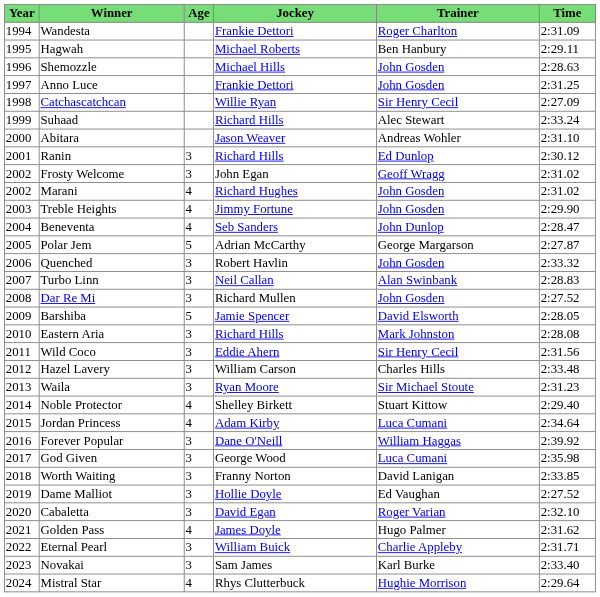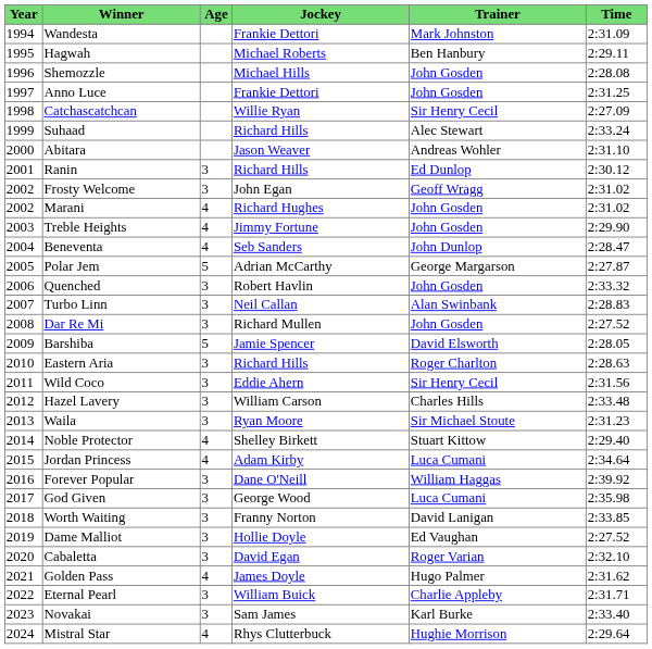 <table class = "sortable" | border="1" style="border-collapse: collapse; font-size:90%">
 <tr bgcolor="#77dd77" align="center">
 <th style="width:36px"><strong>Year</strong></th>
 <th style="width:160px"><strong>Winner</strong></th>
 <th style="width:30px"><strong>Age</strong></th>
 <th style="width:180px"><strong>Jockey</strong></th>
 <th style="width:180px"><strong>Trainer</strong></th>
 <th style="width:60px"><strong>Time</strong></th>
 </tr>
 <tr>
 <td>1994</td>
 <td>Wandesta</td>
 <td></td>
 <td><a href='#'>Frankie Dettori</a></td>
-<td><a href='#'>Roger Charlton</a></td>
+<td><a href='#'>Mark Johnston</a></td>
 <td>2:31.09</td>
 </tr>
 <tr>
 <td>1995</td>
 <td>Hagwah</td>
 <td></td>
 <td><a href='#'>Michael Roberts</a></td>
 <td>Ben Hanbury</td>
 <td>2:29.11</td>
 </tr>
 <tr>
 <td>1996</td>
 <td>Shemozzle</td>
 <td></td>
 <td><a href='#'>Michael Hills</a></td>
 <td><a href='#'>John Gosden</a></td>
-<td>2:28.63</td>
+<td>2:28.08</td>
 </tr>
 <tr>
 <td>1997</td>
 <td>Anno Luce</td>
 <td></td>
 <td><a href='#'>Frankie Dettori</a></td>
 <td><a href='#'>John Gosden</a></td>
 <td>2:31.25</td>
 </tr>
 <tr>
 <td>1998</td>
 <td><a href='#'>Catchascatchcan</a></td>
 <td></td>
 <td><a href='#'>Willie Ryan</a></td>
 <td><a href='#'>Sir Henry Cecil</a></td>
 <td>2:27.09</td>
 </tr>
 <tr>
 <td>1999</td>
 <td>Suhaad</td>
 <td></td>
 <td><a href='#'>Richard Hills</a></td>
 <td>Alec Stewart</td>
 <td>2:33.24</td>
 </tr>
 <tr>
 <td>2000</td>
 <td>Abitara</td>
 <td></td>
 <td><a href='#'>Jason Weaver</a></td>
 <td>Andreas Wohler</td>
 <td>2:31.10</td>
 </tr>
 <tr>
 <td>2001</td>
 <td>Ranin</td>
 <td>3</td>
 <td><a href='#'>Richard Hills</a></td>
 <td><a href='#'>Ed Dunlop</a></td>
 <td>2:30.12</td>
 </tr>
 <tr>
 <td>2002</td>
 <td>Frosty Welcome</td>
 <td>3</td>
 <td>John Egan</td>
 <td><a href='#'>Geoff Wragg</a></td>
 <td>2:31.02</td>
 </tr>
 <tr>
 <td>2002</td>
 <td>Marani</td>
 <td>4</td>
 <td><a href='#'>Richard Hughes</a></td>
 <td><a href='#'>John Gosden</a></td>
 <td>2:31.02</td>
 </tr>
 <tr>
 <td>2003</td>
 <td>Treble Heights</td>
 <td>4</td>
 <td><a href='#'>Jimmy Fortune</a></td>
 <td><a href='#'>John Gosden</a></td>
 <td>2:29.90</td>
 </tr>
 <tr>
 <td>2004</td>
 <td>Beneventa</td>
 <td>4</td>
 <td><a href='#'>Seb Sanders</a></td>
 <td><a href='#'>John Dunlop</a></td>
 <td>2:28.47</td>
 </tr>
 <tr>
 <td>2005</td>
 <td>Polar Jem</td>
 <td>5</td>
 <td>Adrian McCarthy</td>
 <td>George Margarson</td>
 <td>2:27.87</td>
 </tr>
 <tr>
 <td>2006</td>
 <td>Quenched</td>
 <td>3</td>
 <td>Robert Havlin</td>
 <td><a href='#'>John Gosden</a></td>
 <td>2:33.32</td>
 </tr>
 <tr>
 <td>2007</td>
 <td>Turbo Linn</td>
 <td>3</td>
 <td><a href='#'>Neil Callan</a></td>
 <td><a href='#'>Alan Swinbank</a></td>
 <td>2:28.83</td>
 </tr>
 <tr>
 <td>2008</td>
 <td><a href='#'>Dar Re Mi</a></td>
 <td>3</td>
 <td>Richard Mullen</td>
 <td><a href='#'>John Gosden</a></td>
 <td>2:27.52</td>
 </tr>
 <tr>
 <td>2009</td>
 <td>Barshiba</td>
 <td>5</td>
 <td><a href='#'>Jamie Spencer</a></td>
 <td><a href='#'>David Elsworth</a></td>
 <td>2:28.05</td>
 </tr>
 <tr>
 <td>2010</td>
 <td>Eastern Aria</td>
 <td>3</td>
 <td><a href='#'>Richard Hills</a></td>
-<td><a href='#'>Mark Johnston</a></td>
-<td>2:28.08</td>
+<td><a href='#'>Roger Charlton</a></td>
+<td>2:28.63</td>
 </tr>
 <tr>
 <td>2011</td>
 <td>Wild Coco</td>
 <td>3</td>
 <td><a href='#'>Eddie Ahern</a></td>
 <td><a href='#'>Sir Henry Cecil</a></td>
 <td>2:31.56</td>
 </tr>
 <tr>
 <td>2012</td>
 <td>Hazel Lavery</td>
 <td>3</td>
 <td>William Carson</td>
 <td>Charles Hills</td>
 <td>2:33.48</td>
 </tr>
 <tr>
 <td>2013</td>
 <td>Waila</td>
 <td>3</td>
 <td><a href='#'>Ryan Moore</a></td>
 <td><a href='#'>Sir Michael Stoute</a></td>
 <td>2:31.23</td>
 </tr>
 <tr>
 <td>2014</td>
 <td>Noble Protector</td>
 <td>4</td>
 <td>Shelley Birkett</td>
 <td>Stuart Kittow</td>
 <td>2:29.40</td>
 </tr>
 <tr>
 <td>2015</td>
 <td>Jordan Princess</td>
 <td>4</td>
 <td><a href='#'>Adam Kirby</a></td>
 <td><a href='#'>Luca Cumani</a></td>
 <td>2:34.64</td>
 </tr>
 <tr>
 <td>2016</td>
 <td>Forever Popular</td>
 <td>3</td>
 <td><a href='#'>Dane O'Neill</a></td>
 <td><a href='#'>William Haggas</a></td>
 <td>2:39.92</td>
 </tr>
 <tr>
 <td>2017</td>
 <td>God Given</td>
 <td>3</td>
 <td>George Wood</td>
 <td><a href='#'>Luca Cumani</a></td>
 <td>2:35.98</td>
 </tr>
 <tr>
 <td>2018</td>
 <td>Worth Waiting</td>
 <td>3</td>
 <td>Franny Norton</td>
 <td>David Lanigan</td>
 <td>2:33.85</td>
 </tr>
 <tr>
 <td>2019</td>
 <td>Dame Malliot</td>
 <td>3</td>
 <td><a href='#'>Hollie Doyle</a></td>
 <td>Ed Vaughan</td>
 <td>2:27.52</td>
 </tr>
 <tr>
 <td>2020</td>
 <td>Cabaletta</td>
 <td>3</td>
 <td><a href='#'>David Egan</a></td>
 <td><a href='#'>Roger Varian</a></td>
 <td>2:32.10</td>
 </tr>
 <tr>
 <td>2021</td>
 <td>Golden Pass</td>
 <td>4</td>
 <td><a href='#'>James Doyle</a></td>
 <td>Hugo Palmer</td>
 <td>2:31.62</td>
 </tr>
 <tr>
 <td>2022</td>
 <td>Eternal Pearl</td>
 <td>3</td>
 <td><a href='#'>William Buick</a></td>
 <td><a href='#'>Charlie Appleby</a></td>
 <td>2:31.71</td>
 </tr>
 <tr>
 <td>2023</td>
 <td>Novakai</td>
 <td>3</td>
 <td>Sam James</td>
 <td>Karl Burke</td>
 <td>2:33.40</td>
 </tr>
 <tr>
 <td>2024</td>
 <td>Mistral Star</td>
 <td>4</td>
 <td>Rhys Clutterbuck</td>
 <td><a href='#'>Hughie Morrison</a></td>
 <td>2:29.64</td>
 </tr>
 </table>
